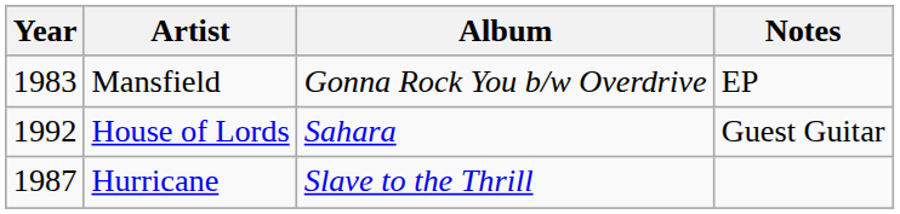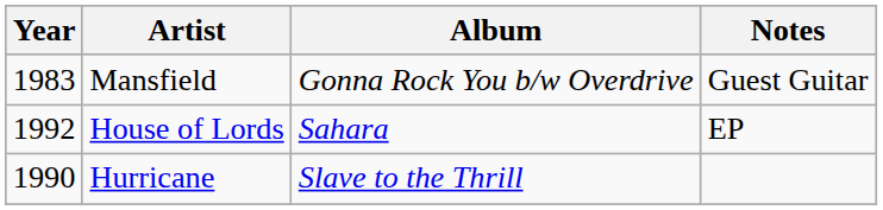 <table class="wikitable sortable">
 <tr style="background:#fff;">
 <th>Year</th>
 <th>Artist</th>
 <th>Album</th>
 <th>Notes</th>
 </tr>
 <tr>
 <td>1983</td>
 <td>Mansfield</td>
 <td><em>Gonna Rock You b/w Overdrive</em></td>
-<td>EP</td>
+<td>Guest Guitar</td>
 </tr>
 <tr>
 <td>1992</td>
 <td><a href='#'>House of Lords</a></td>
 <td><em><a href='#'>Sahara</a></em></td>
-<td>Guest Guitar</td>
+<td>EP</td>
 </tr>
 <tr>
-<td>1987</td>
+<td>1990</td>
 <td><a href='#'>Hurricane</a></td>
 <td><em><a href='#'>Slave to the Thrill</a></em></td>
 <td></td>
 </tr>
 </table>
